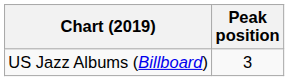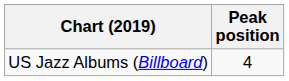 <table class="wikitable">
 <tr>
 <th>Chart (2019)</th>
 <th>Peak<br>position</th>
 </tr>
 <tr>
 <td>US Jazz Albums (<em><a href='#'>Billboard</a></em>)</td>
-<td align="center">3</td>
+<td align="center">4</td>
 </tr>
 </table>
